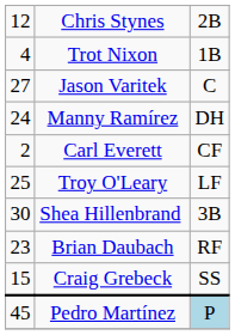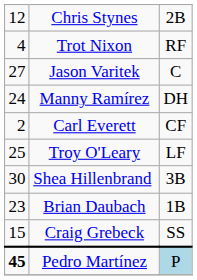 <table class="wikitable plainrowheaders" style="text-align:center;">
 <tr>
 <td>12</td>
 <td><a href='#'>Chris Stynes</a></td>
 <td>2B</td>
 </tr>
 <tr>
 <td>  4</td>
 <td><a href='#'>Trot Nixon</a></td>
-<td>1B</td>
+<td>RF</td>
 </tr>
 <tr>
 <td>27</td>
 <td><a href='#'>Jason Varitek</a></td>
 <td>C</td>
 </tr>
 <tr>
 <td>24</td>
 <td><a href='#'>Manny Ramírez</a></td>
 <td>DH</td>
 </tr>
 <tr>
 <td>  2</td>
 <td><a href='#'>Carl Everett</a></td>
 <td>CF</td>
 </tr>
 <tr>
 <td>25</td>
 <td><a href='#'>Troy O'Leary</a></td>
 <td>LF</td>
 </tr>
 <tr>
 <td>30</td>
 <td><a href='#'>Shea Hillenbrand</a> </td>
 <td>3B</td>
 </tr>
 <tr>
 <td>23</td>
 <td><a href='#'>Brian Daubach</a></td>
-<td>RF</td>
+<td>1B</td>
 </tr>
 <tr style="border-bottom:2px solid black">
 <td>15</td>
 <td><a href='#'>Craig Grebeck</a></td>
 <td>SS</td>
 </tr>
 <tr>
-<td>45</td>
+<td><strong>45</strong></td>
 <td><a href='#'>Pedro Martínez</a></td>
 <td style="background: lightblue;">P</td>
 </tr>
 <tr>
 </tr>
 </table>
